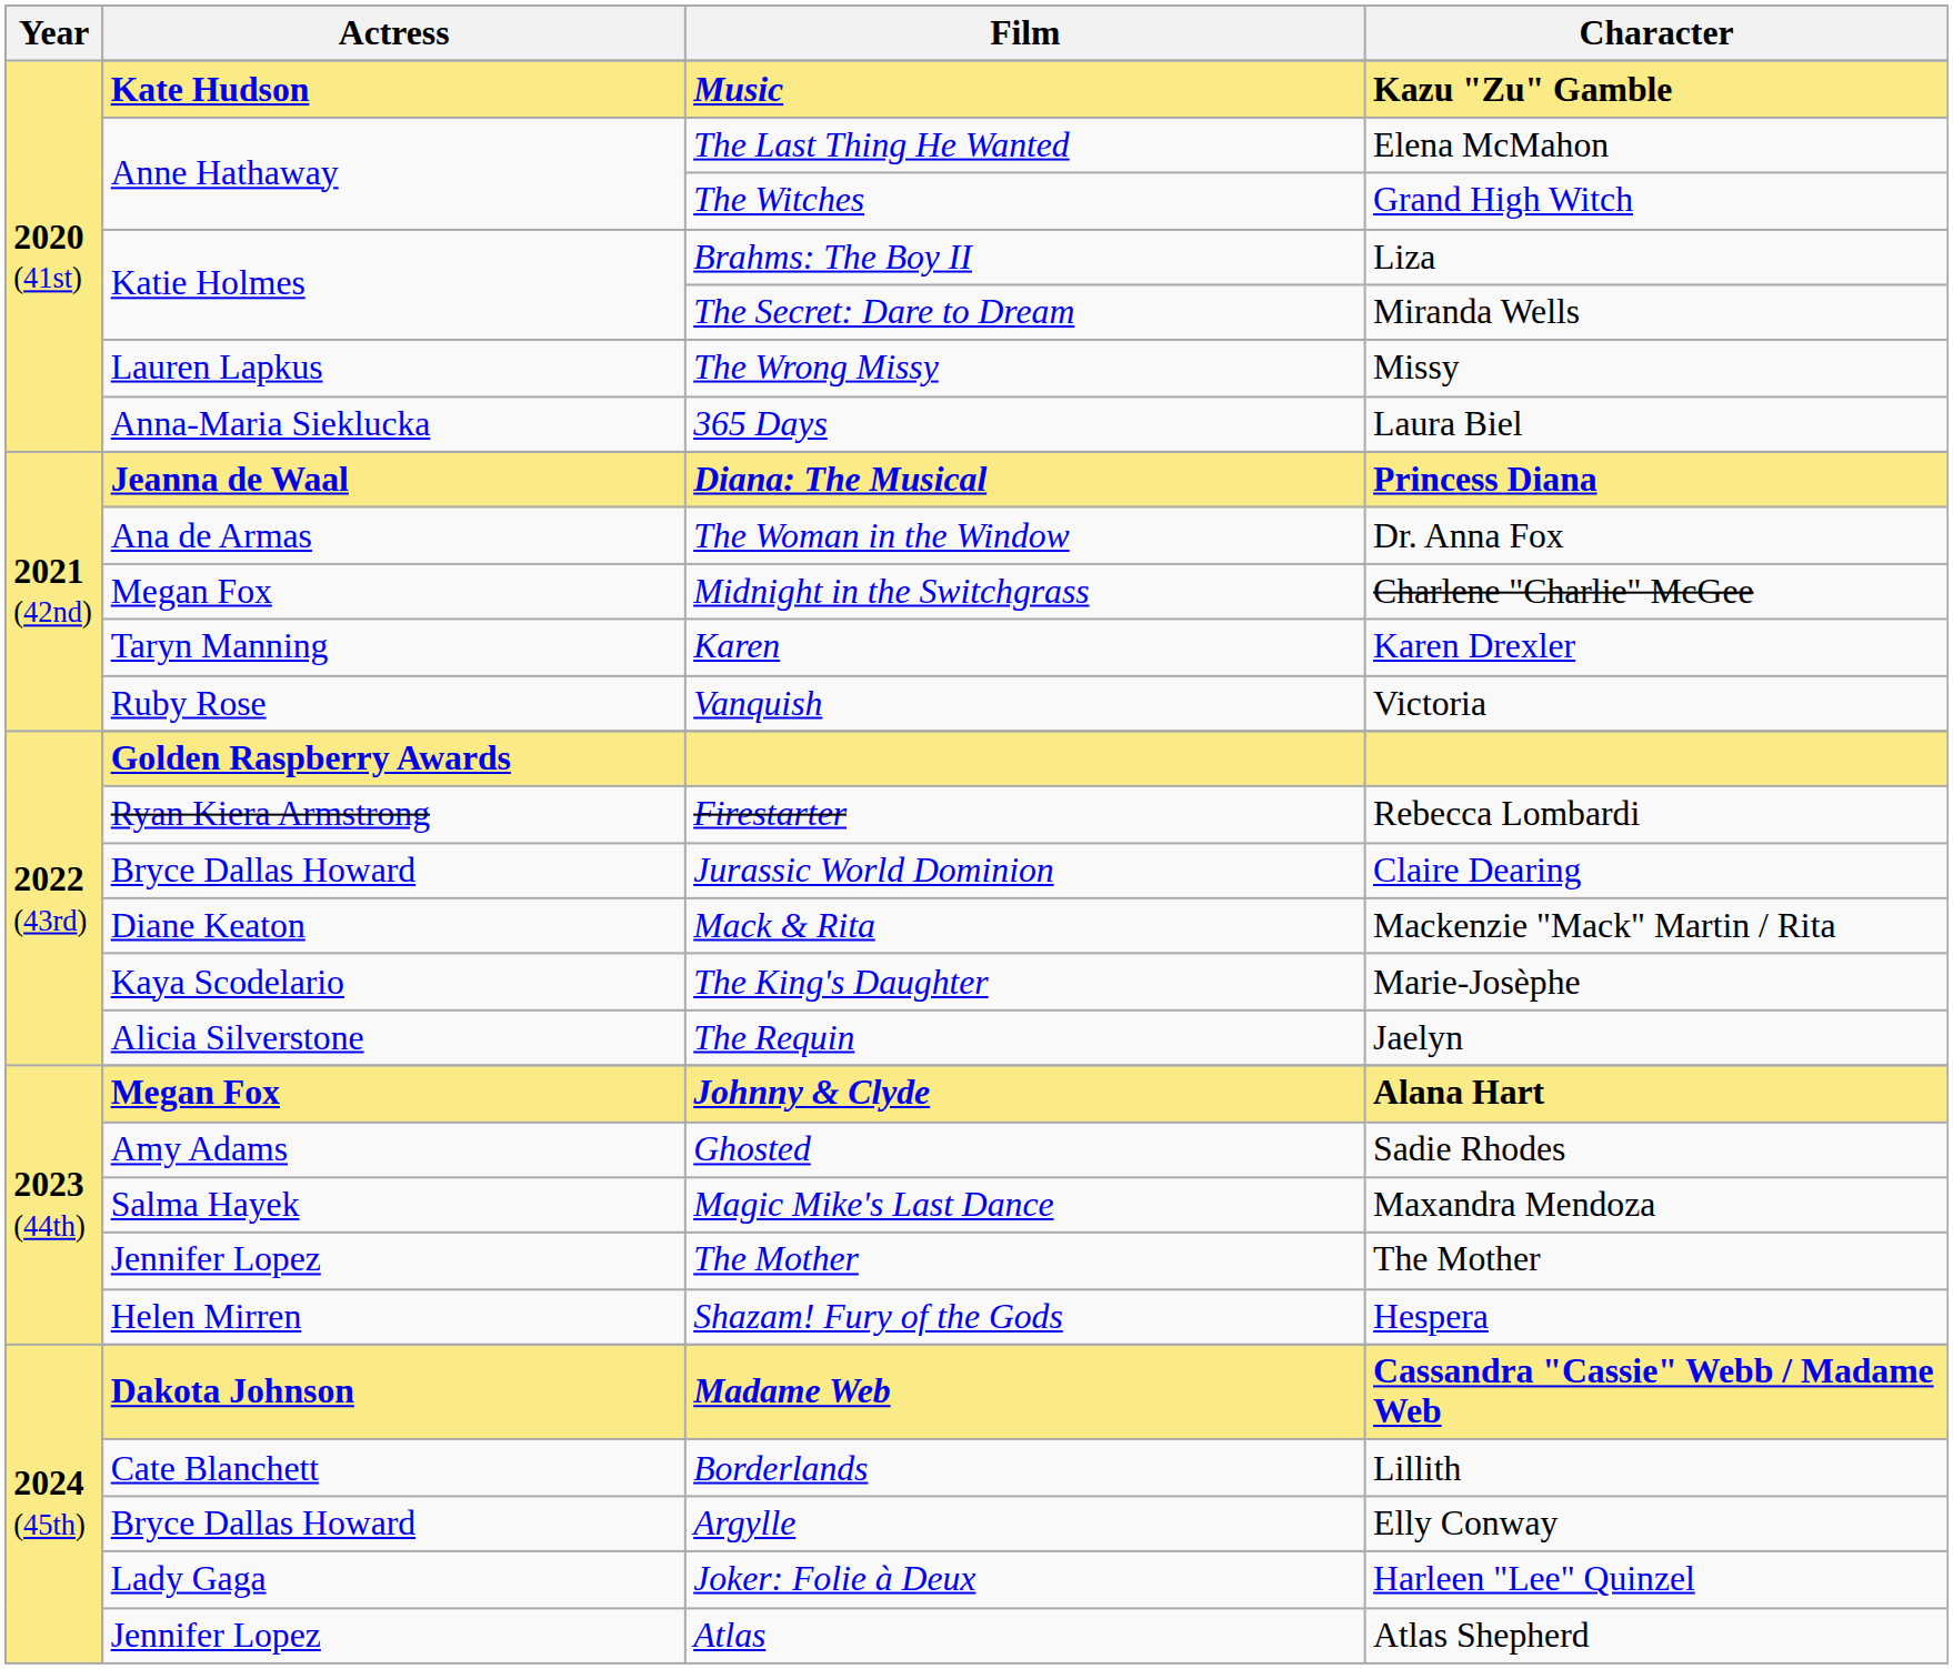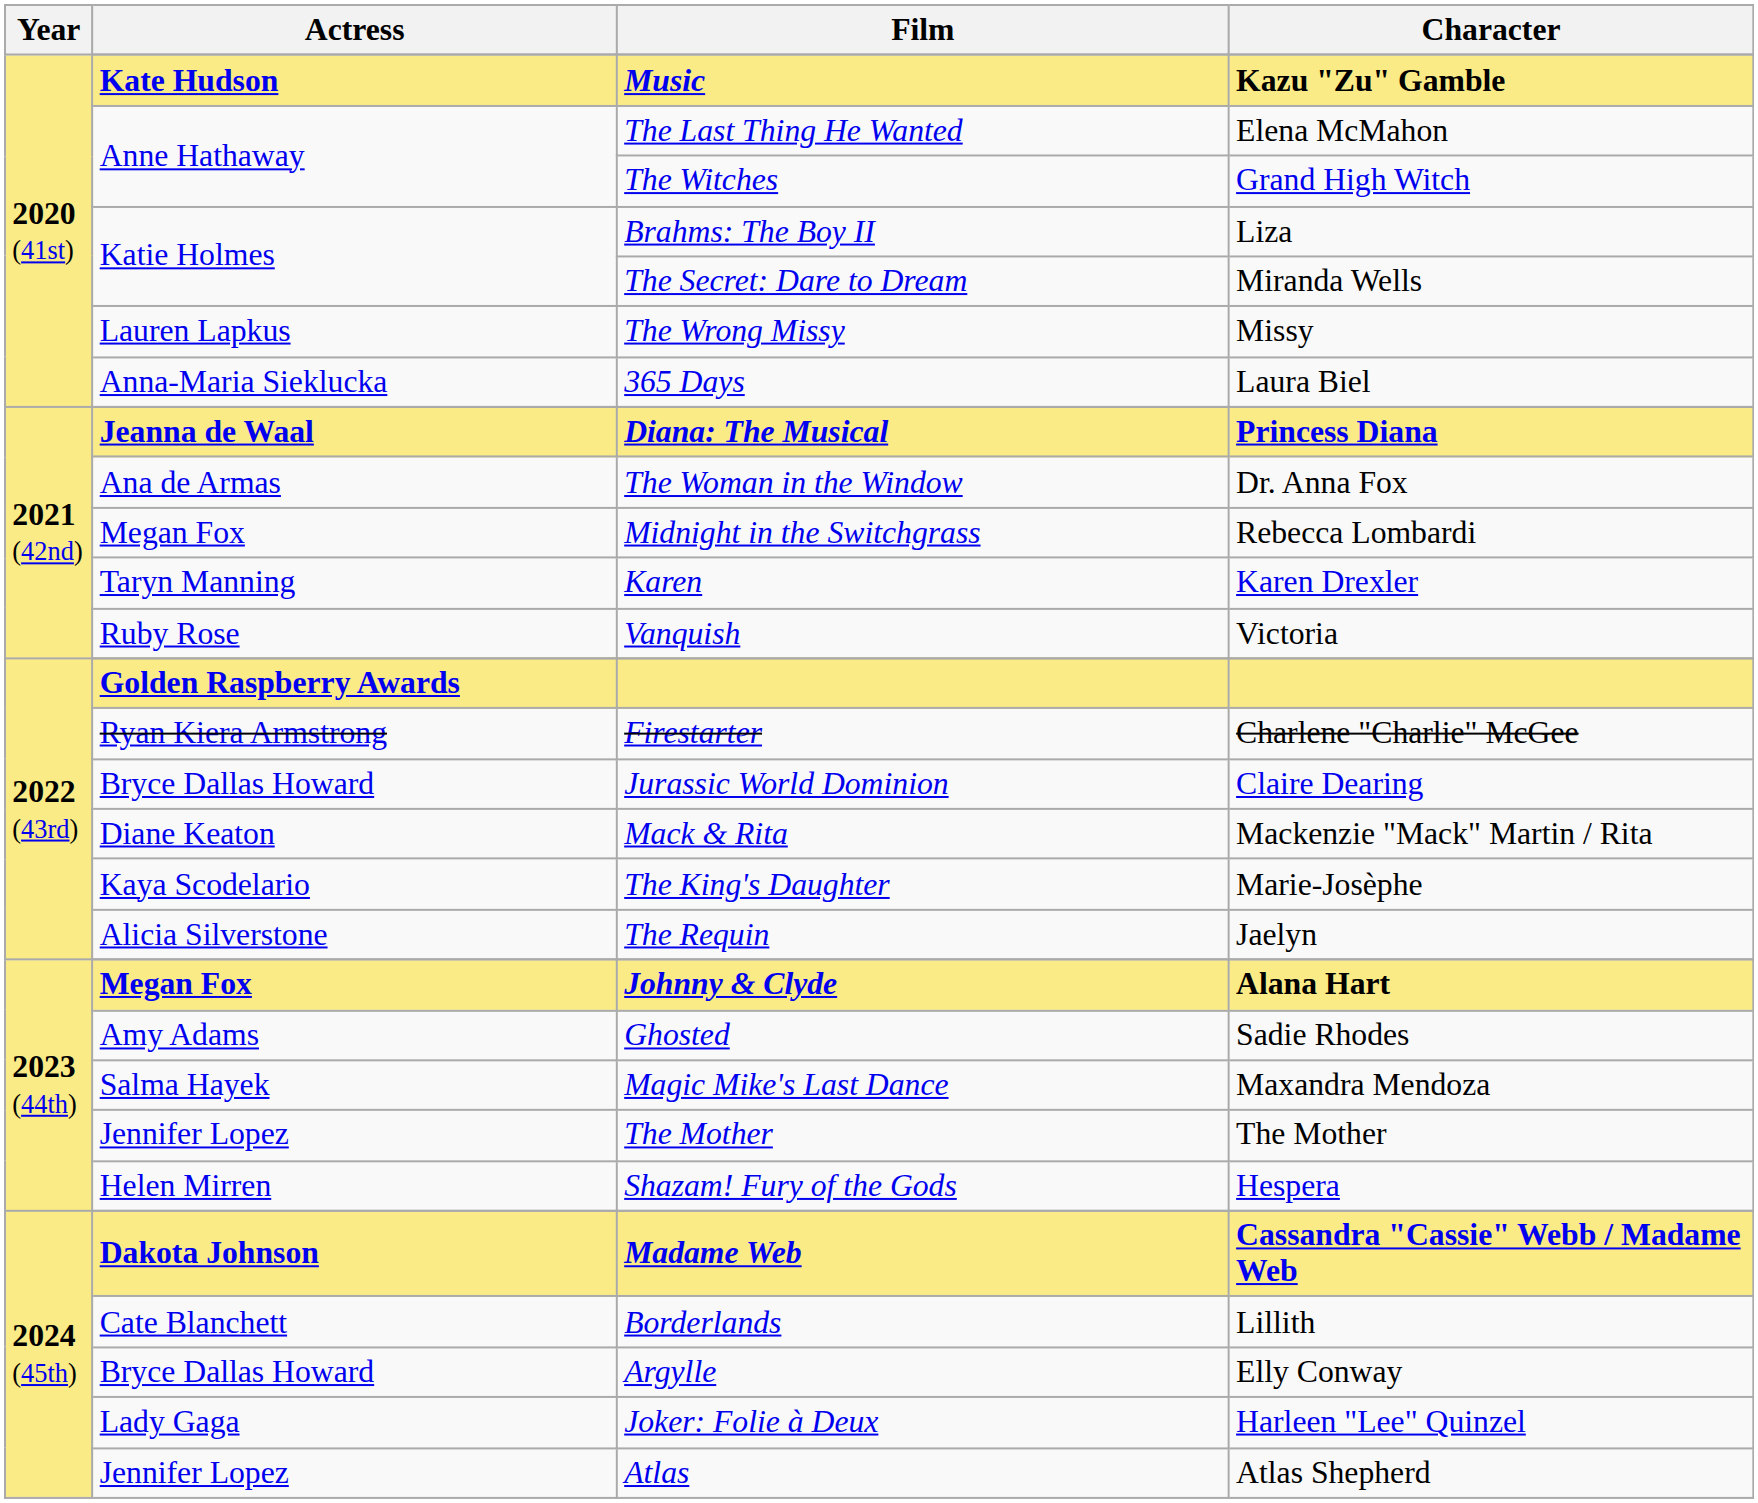 <table class="wikitable" style="width:100%">
 <tr bgcolor="#bebebe">
 <th width="5%">Year</th>
 <th width="30%">Actress</th>
 <th width="35%">Film</th>
 <th width="30%">Character</th>
 </tr>
 <tr style="background:#FAEB86;">
 <td rowspan="8"><strong>2020</strong><br><small>(<a href='#'>41st</a>)</small></td>
 </tr>
 <tr style="background:#FAEB86;">
 <td><strong><a href='#'>Kate Hudson</a></strong></td>
 <td><strong><em><a href='#'>Music</a></em></strong></td>
 <td><strong>Kazu "Zu" Gamble</strong></td>
 </tr>
 <tr>
 <td rowspan="2"><a href='#'>Anne Hathaway</a></td>
 <td><em><a href='#'>The Last Thing He Wanted</a></em></td>
 <td>Elena McMahon</td>
 </tr>
 <tr>
 <td><em><a href='#'>The Witches</a></em></td>
 <td><a href='#'>Grand High Witch</a></td>
 </tr>
 <tr>
 <td rowspan="2"><a href='#'>Katie Holmes</a></td>
 <td><em><a href='#'>Brahms: The Boy II</a></em></td>
 <td>Liza</td>
 </tr>
 <tr>
 <td><em><a href='#'>The Secret: Dare to Dream</a></em></td>
 <td>Miranda Wells</td>
 </tr>
 <tr>
 <td><a href='#'>Lauren Lapkus</a></td>
 <td><em><a href='#'>The Wrong Missy</a></em></td>
 <td>Missy</td>
 </tr>
 <tr>
 <td><a href='#'>Anna-Maria Sieklucka</a></td>
 <td><em><a href='#'>365 Days</a></em></td>
 <td>Laura Biel</td>
 </tr>
 <tr style="background:#FAEB86;">
 <td rowspan="6"><strong>2021</strong><br><small>(<a href='#'>42nd</a>)</small></td>
 </tr>
 <tr style="background:#FAEB86;">
 <td><strong><a href='#'>Jeanna de Waal</a></strong></td>
 <td><strong><em><a href='#'>Diana: The Musical</a></em></strong></td>
 <td><strong><a href='#'>Princess Diana</a></strong></td>
 </tr>
 <tr>
 <td><a href='#'>Ana de Armas</a></td>
 <td><em><a href='#'>The Woman in the Window</a></em></td>
 <td>Dr. Anna Fox</td>
 </tr>
 <tr>
 <td><a href='#'>Megan Fox</a></td>
 <td><em><a href='#'>Midnight in the Switchgrass</a></em></td>
-<td><s>Charlene "Charlie" McGee</s></td>
+<td>Rebecca Lombardi</td>
 </tr>
 <tr>
 <td><a href='#'>Taryn Manning</a></td>
 <td><em><a href='#'>Karen</a></em></td>
 <td><a href='#'>Karen Drexler</a></td>
 </tr>
 <tr>
 <td><a href='#'>Ruby Rose</a></td>
 <td><em><a href='#'>Vanquish</a></em></td>
 <td>Victoria</td>
 </tr>
 <tr style="background:#FAEB86;">
 <td rowspan="7"><strong>2022</strong><br><small>(<a href='#'>43rd</a>)</small></td>
 </tr>
 <tr style="background:#FAEB86;">
 <td><strong><a href='#'>Golden Raspberry Awards</a></strong></td>
 <td></td>
 <td></td>
 </tr>
 <tr>
 <td><s><a href='#'>Ryan Kiera Armstrong</a></s></td>
 <td><em><s><a href='#'>Firestarter</a></s></em></td>
-<td>Rebecca Lombardi</td>
+<td><s>Charlene "Charlie" McGee</s></td>
 </tr>
 <tr>
 <td><a href='#'>Bryce Dallas Howard</a></td>
 <td><em><a href='#'>Jurassic World Dominion</a></em></td>
 <td><a href='#'>Claire Dearing</a></td>
 </tr>
 <tr>
 <td><a href='#'>Diane Keaton</a></td>
 <td><em><a href='#'>Mack & Rita</a></em></td>
 <td>Mackenzie "Mack" Martin / Rita</td>
 </tr>
 <tr>
 <td><a href='#'>Kaya Scodelario</a></td>
 <td><em><a href='#'>The King's Daughter</a></em></td>
 <td>Marie-Josèphe</td>
 </tr>
 <tr>
 <td><a href='#'>Alicia Silverstone</a></td>
 <td><em><a href='#'>The Requin</a></em></td>
 <td>Jaelyn</td>
 </tr>
 <tr style="background:#FAEB86;">
 <td rowspan="6"><strong>2023</strong><br><small>(<a href='#'>44th</a>)</small></td>
 </tr>
 <tr style="background:#FAEB86;">
 <td><strong><a href='#'>Megan Fox</a></strong></td>
 <td><strong><em><a href='#'>Johnny & Clyde</a></em></strong></td>
 <td><strong>Alana Hart</strong></td>
 </tr>
 <tr>
 <td><a href='#'>Amy Adams</a></td>
 <td><em><a href='#'>Ghosted</a></em></td>
 <td>Sadie Rhodes</td>
 </tr>
 <tr>
 <td><a href='#'>Salma Hayek</a></td>
 <td><em><a href='#'>Magic Mike's Last Dance</a></em></td>
 <td>Maxandra Mendoza</td>
 </tr>
 <tr>
 <td><a href='#'>Jennifer Lopez</a></td>
 <td><em><a href='#'>The Mother</a></em></td>
 <td>The Mother</td>
 </tr>
 <tr>
 <td><a href='#'>Helen Mirren</a></td>
 <td><em><a href='#'>Shazam! Fury of the Gods</a></em></td>
 <td><a href='#'>Hespera</a></td>
 </tr>
 <tr style="background:#FAEB86;">
 <td rowspan="6"><strong>2024</strong><br><small>(<a href='#'>45th</a>)</small></td>
 </tr>
 <tr style="background:#FAEB86;">
 <td><strong><a href='#'>Dakota Johnson</a></strong></td>
 <td><strong><em><a href='#'>Madame Web</a></em></strong></td>
 <td><strong><a href='#'>Cassandra "Cassie" Webb / Madame Web</a></strong></td>
 </tr>
 <tr>
 <td><a href='#'>Cate Blanchett</a></td>
 <td><em><a href='#'>Borderlands</a></em></td>
 <td>Lillith</td>
 </tr>
 <tr>
 <td><a href='#'>Bryce Dallas Howard</a></td>
 <td><em><a href='#'>Argylle</a></em></td>
 <td>Elly Conway</td>
 </tr>
 <tr>
 <td><a href='#'>Lady Gaga</a></td>
 <td><em><a href='#'>Joker: Folie à Deux</a></em></td>
 <td><a href='#'>Harleen "Lee" Quinzel</a></td>
 </tr>
 <tr>
 <td><a href='#'>Jennifer Lopez</a></td>
 <td><em><a href='#'>Atlas</a></em></td>
 <td>Atlas Shepherd</td>
 </tr>
 </table>
